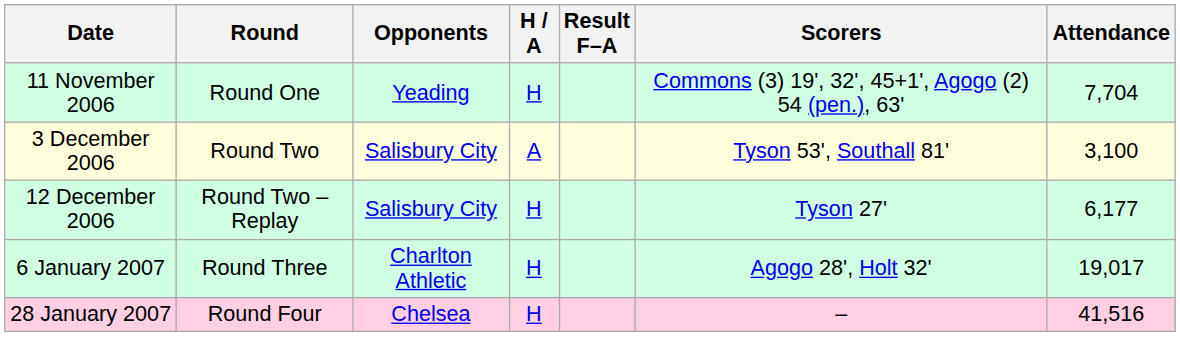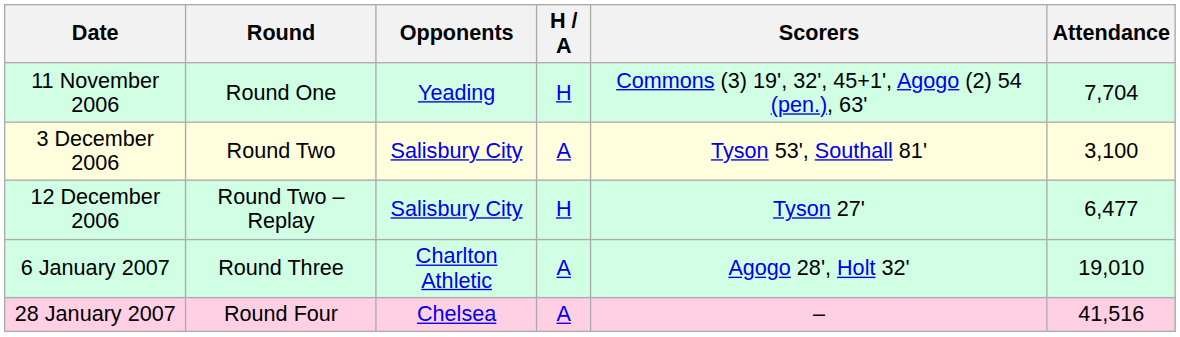 <table class="wikitable" style="text-align:center;">
 <tr>
 <th>Date</th>
 <th>Round</th>
 <th>Opponents</th>
 <th>H / A</th>
-<th>Result<br>F–A</th>
 <th>Scorers</th>
 <th>Attendance</th>
 </tr>
 <tr bgcolor="#d0ffe3">
 <td>11 November 2006</td>
 <td>Round One</td>
 <td><a href='#'>Yeading</a></td>
 <td><a href='#'>H</a></td>
-<td></td>
 <td><a href='#'>Commons</a> (3) 19', 32', 45+1', <a href='#'>Agogo</a> (2) 54 <a href='#'>(pen.)</a>, 63'</td>
 <td>7,704</td>
 </tr>
 <tr bgcolor="#ffffdd">
 <td>3 December 2006</td>
 <td>Round Two</td>
 <td><a href='#'>Salisbury City</a></td>
 <td><a href='#'>A</a></td>
-<td></td>
 <td><a href='#'>Tyson</a> 53', <a href='#'>Southall</a> 81'</td>
 <td>3,100</td>
 </tr>
 <tr bgcolor="#d0ffe3">
 <td>12 December 2006</td>
 <td>Round Two – Replay</td>
 <td><a href='#'>Salisbury City</a></td>
 <td><a href='#'>H</a></td>
-<td></td>
 <td><a href='#'>Tyson</a> 27'</td>
-<td>6,177</td>
+<td>6,477</td>
 </tr>
 <tr bgcolor="#d0ffe3">
 <td>6 January 2007</td>
 <td>Round Three</td>
 <td><a href='#'>Charlton Athletic</a></td>
-<td><a href='#'>H</a></td>
-<td></td>
+<td><a href='#'>A</a></td>
 <td><a href='#'>Agogo</a> 28', <a href='#'>Holt</a> 32'</td>
-<td>19,017</td>
+<td>19,010</td>
 </tr>
 <tr bgcolor="#ffd0e3">
 <td>28 January 2007</td>
 <td>Round Four</td>
 <td><a href='#'>Chelsea</a></td>
-<td><a href='#'>H</a></td>
-<td></td>
+<td><a href='#'>A</a></td>
 <td>–</td>
 <td>41,516</td>
 </tr>
 </table>
